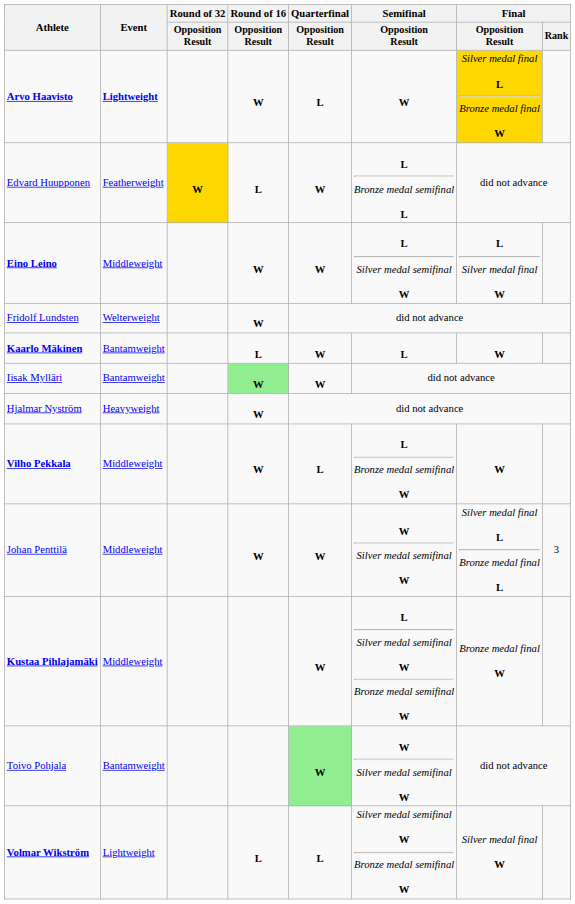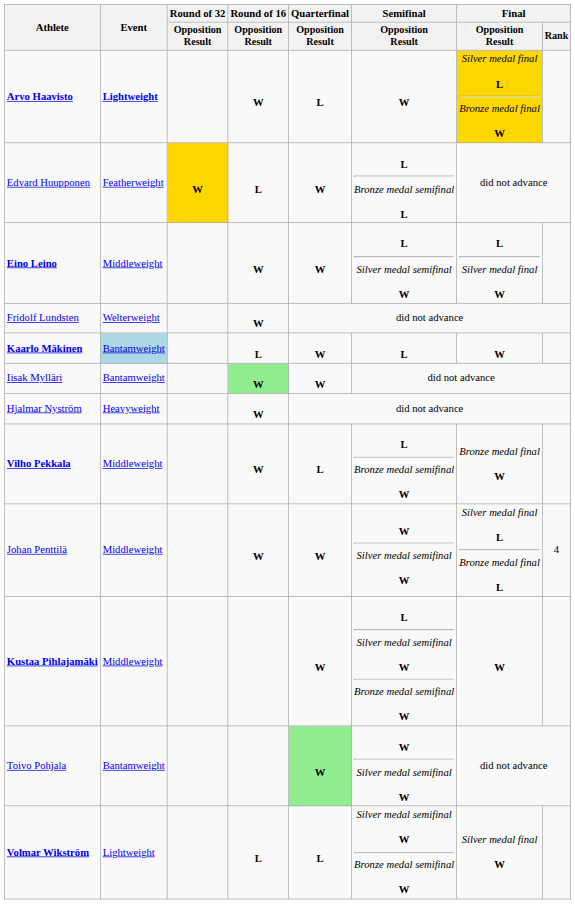 <table class="wikitable" style="font-size:90%;">
 <tr>
 <th rowspan=2>Athlete</th>
 <th rowspan=2>Event</th>
 <th>Round of 32</th>
 <th>Round of 16</th>
 <th>Quarterfinal</th>
 <th>Semifinal</th>
 <th colspan=2>Final</th>
 </tr>
 <tr style="font-size: 95%">
 <th>Opposition<br>Result</th>
 <th>Opposition<br>Result</th>
 <th>Opposition<br>Result</th>
 <th>Opposition<br>Result</th>
 <th>Opposition<br>Result</th>
 <th>Rank</th>
 </tr>
 <tr align=center>
 <td align=left><strong><a href='#'>Arvo Haavisto</a></strong></td>
 <td align=left><strong><a href='#'>Lightweight</a></strong></td>
 <td></td>
 <td> <br> <strong>W</strong></td>
 <td> <br> <strong>L</strong></td>
 <td> <br> <strong>W</strong></td>
 <td style="background: gold;"><em>Silver medal final</em> <br>  <br> <strong>L</strong> <hr> <em>Bronze medal final</em> <br>  <br> <strong>W</strong></td>
 <td></td>
 </tr>
 <tr align=center>
 <td align=left><a href='#'>Edvard Huupponen</a></td>
 <td align=left><a href='#'>Featherweight</a></td>
 <td style="background: gold;"> <br> <strong>W</strong></td>
 <td> <br> <strong>L</strong></td>
 <td> <br> <strong>W</strong></td>
 <td> <br> <strong>L</strong> <hr> <em>Bronze medal semifinal</em> <br>  <br> <strong>L</strong></td>
 <td colspan=2>did not advance</td>
 </tr>
 <tr align=center>
 <td align=left><strong><a href='#'>Eino Leino</a></strong></td>
 <td align=left><a href='#'>Middleweight</a></td>
 <td></td>
 <td> <br> <strong>W</strong></td>
 <td> <br> <strong>W</strong></td>
 <td> <br> <strong>L</strong> <hr> <em>Silver medal semifinal</em> <br>  <br> <strong>W</strong></td>
 <td> <br> <strong>L</strong> <hr> <em>Silver medal final</em> <br>  <br> <strong>W</strong></td>
 <td></td>
 </tr>
 <tr align=center>
 <td align=left><a href='#'>Fridolf Lundsten</a></td>
 <td align=left><a href='#'>Welterweight</a></td>
 <td></td>
 <td> <br> <strong>W</strong></td>
 <td colspan=4>did not advance</td>
 </tr>
 <tr align=center>
 <td align=left><strong><a href='#'>Kaarlo Mäkinen</a></strong></td>
-<td align=left><a href='#'>Bantamweight</a></td>
+<td align=left style="background: lightblue;"><a href='#'>Bantamweight</a></td>
 <td></td>
 <td> <br> <strong>L</strong></td>
 <td> <br> <strong>W</strong></td>
 <td> <br> <strong>L</strong></td>
 <td> <br> <strong>W</strong></td>
 <td></td>
 </tr>
 <tr align=center>
 <td align=left><a href='#'>Iisak Mylläri</a></td>
 <td align=left><a href='#'>Bantamweight</a></td>
 <td></td>
 <td style="background: lightgreen;"> <br> <strong>W</strong></td>
 <td> <br> <strong>W</strong></td>
 <td colspan=3>did not advance</td>
 </tr>
 <tr align=center>
 <td align=left><a href='#'>Hjalmar Nyström</a></td>
 <td align=left><a href='#'>Heavyweight</a></td>
 <td></td>
 <td> <br> <strong>W</strong></td>
 <td colspan=4>did not advance</td>
 </tr>
 <tr align=center>
 <td align=left><strong><a href='#'>Vilho Pekkala</a></strong></td>
 <td align=left><a href='#'>Middleweight</a></td>
 <td></td>
 <td> <br> <strong>W</strong></td>
 <td> <br> <strong>L</strong></td>
 <td> <br> <strong>L</strong> <hr> <em>Bronze medal semifinal</em> <br>  <br> <strong>W</strong></td>
-<td> <br> <strong>W</strong></td>
+<td><em>Bronze medal final</em> <br>  <br> <strong>W</strong></td>
 <td></td>
 </tr>
 <tr align=center>
 <td align=left><a href='#'>Johan Penttilä</a></td>
 <td align=left><a href='#'>Middleweight</a></td>
 <td></td>
 <td> <br> <strong>W</strong></td>
 <td> <br> <strong>W</strong></td>
 <td> <br> <strong>W</strong> <hr> <em>Silver medal semifinal</em> <br>  <br> <strong>W</strong></td>
 <td><em>Silver medal final</em> <br>  <br> <strong>L</strong> <hr> <em>Bronze medal final</em> <br>  <br> <strong>L</strong></td>
-<td>3</td>
+<td>4</td>
 </tr>
 <tr align=center>
 <td align=left><strong><a href='#'>Kustaa Pihlajamäki</a></strong></td>
 <td align=left><a href='#'>Middleweight</a></td>
 <td></td>
 <td></td>
 <td> <br> <strong>W</strong></td>
 <td> <br> <strong>L</strong> <hr> <em>Silver medal semifinal</em> <br>  <br> <strong>W</strong> <hr> <em>Bronze medal semifinal</em> <br>  <br> <strong>W</strong></td>
-<td><em>Bronze medal final</em> <br>  <br> <strong>W</strong></td>
+<td> <br> <strong>W</strong></td>
 <td></td>
 </tr>
 <tr align=center>
 <td align=left><a href='#'>Toivo Pohjala</a></td>
 <td align=left><a href='#'>Bantamweight</a></td>
 <td></td>
 <td></td>
 <td style="background: lightgreen;"> <br> <strong>W</strong></td>
 <td> <br> <strong>W</strong> <hr> <em>Silver medal semifinal</em> <br>  <br> <strong>W</strong></td>
 <td colspan=4>did not advance</td>
 </tr>
 <tr align=center>
 <td align=left><strong><a href='#'>Volmar Wikström</a></strong></td>
 <td align=left><a href='#'>Lightweight</a></td>
 <td></td>
 <td> <br> <strong>L</strong></td>
 <td> <br> <strong>L</strong></td>
 <td><em>Silver medal semifinal</em> <br>  <br> <strong>W</strong> <hr> <em>Bronze medal semifinal</em> <br>  <br> <strong>W</strong></td>
 <td><em>Silver medal final</em> <br>  <br> <strong>W</strong></td>
 <td></td>
 </tr>
 </table>
